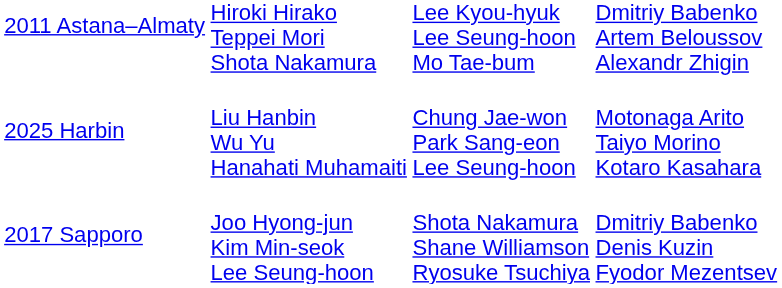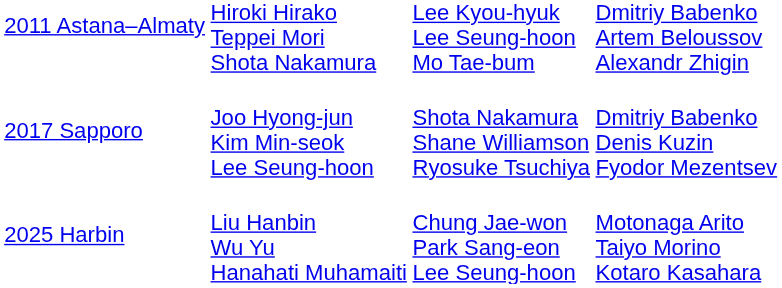 <table>
 <tr>
 <td><a href='#'>2011 Astana–Almaty</a></td>
 <td><br><a href='#'>Hiroki Hirako</a><br><a href='#'>Teppei Mori</a><br><a href='#'>Shota Nakamura</a></td>
 <td><br><a href='#'>Lee Kyou-hyuk</a><br><a href='#'>Lee Seung-hoon</a><br><a href='#'>Mo Tae-bum</a></td>
 <td><br><a href='#'>Dmitriy Babenko</a><br><a href='#'>Artem Beloussov</a><br><a href='#'>Alexandr Zhigin</a></td>
 </tr>
 <tr>
+<td><a href='#'>2017 Sapporo</a></td>
+<td><br><a href='#'>Joo Hyong-jun</a><br><a href='#'>Kim Min-seok</a><br><a href='#'>Lee Seung-hoon</a></td>
+<td><br><a href='#'>Shota Nakamura</a><br><a href='#'>Shane Williamson</a><br><a href='#'>Ryosuke Tsuchiya</a></td>
+<td><br><a href='#'>Dmitriy Babenko</a><br><a href='#'>Denis Kuzin</a><br><a href='#'>Fyodor Mezentsev</a></td>
+</tr>
+<tr>
 <td><a href='#'>2025 Harbin</a></td>
 <td><br><a href='#'>Liu Hanbin</a><br><a href='#'>Wu Yu</a><br><a href='#'>Hanahati Muhamaiti</a></td>
 <td><br><a href='#'>Chung Jae-won</a><br><a href='#'>Park Sang-eon</a><br><a href='#'>Lee Seung-hoon</a></td>
 <td><br><a href='#'>Motonaga Arito</a><br><a href='#'>Taiyo Morino</a><br><a href='#'>Kotaro Kasahara</a></td>
 </tr>
-<tr>
-<td><a href='#'>2017 Sapporo</a></td>
-<td><br><a href='#'>Joo Hyong-jun</a><br><a href='#'>Kim Min-seok</a><br><a href='#'>Lee Seung-hoon</a></td>
-<td><br><a href='#'>Shota Nakamura</a><br><a href='#'>Shane Williamson</a><br><a href='#'>Ryosuke Tsuchiya</a></td>
-<td><br><a href='#'>Dmitriy Babenko</a><br><a href='#'>Denis Kuzin</a><br><a href='#'>Fyodor Mezentsev</a></td>
-</tr>
 </table>
